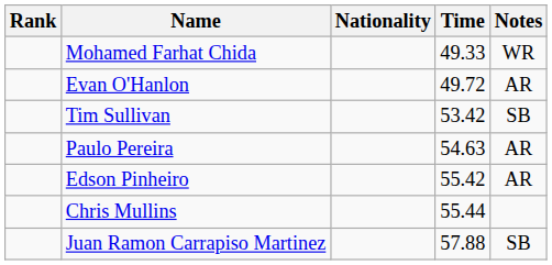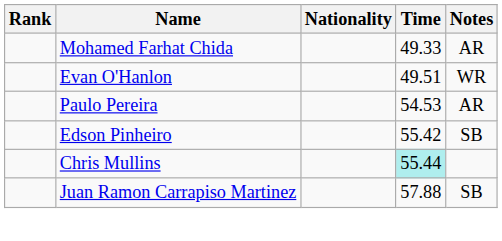 <table class="wikitable sortable" style="text-align:center">
 <tr>
 <th>Rank</th>
 <th>Name</th>
 <th>Nationality</th>
 <th>Time</th>
 <th>Notes</th>
 </tr>
 <tr>
 <td></td>
 <td align=left><a href='#'>Mohamed Farhat Chida</a></td>
 <td align=left></td>
 <td>49.33</td>
-<td>WR</td>
+<td>AR</td>
 </tr>
 <tr>
 <td></td>
 <td align=left><a href='#'>Evan O'Hanlon</a></td>
 <td align=left></td>
-<td>49.72</td>
-<td>AR</td>
-</tr>
-<tr>
-<td></td>
-<td align=left><a href='#'>Tim Sullivan</a></td>
-<td align=left></td>
-<td>53.42</td>
-<td>SB</td>
+<td>49.51</td>
+<td>WR</td>
 </tr>
 <tr>
 <td></td>
 <td align=left><a href='#'>Paulo Pereira</a></td>
 <td align=left></td>
-<td>54.63</td>
+<td>54.53</td>
 <td>AR</td>
 </tr>
 <tr>
 <td></td>
 <td align=left><a href='#'>Edson Pinheiro</a></td>
 <td align=left></td>
 <td>55.42</td>
-<td>AR</td>
+<td>SB</td>
 </tr>
 <tr>
 <td></td>
 <td align=left><a href='#'>Chris Mullins</a></td>
 <td align=left></td>
-<td>55.44</td>
+<td style="background: paleturquoise;">55.44</td>
 <td></td>
 </tr>
 <tr>
 <td></td>
 <td align=left><a href='#'>Juan Ramon Carrapiso Martinez</a></td>
 <td align=left></td>
 <td>57.88</td>
 <td>SB</td>
 </tr>
 </table>
